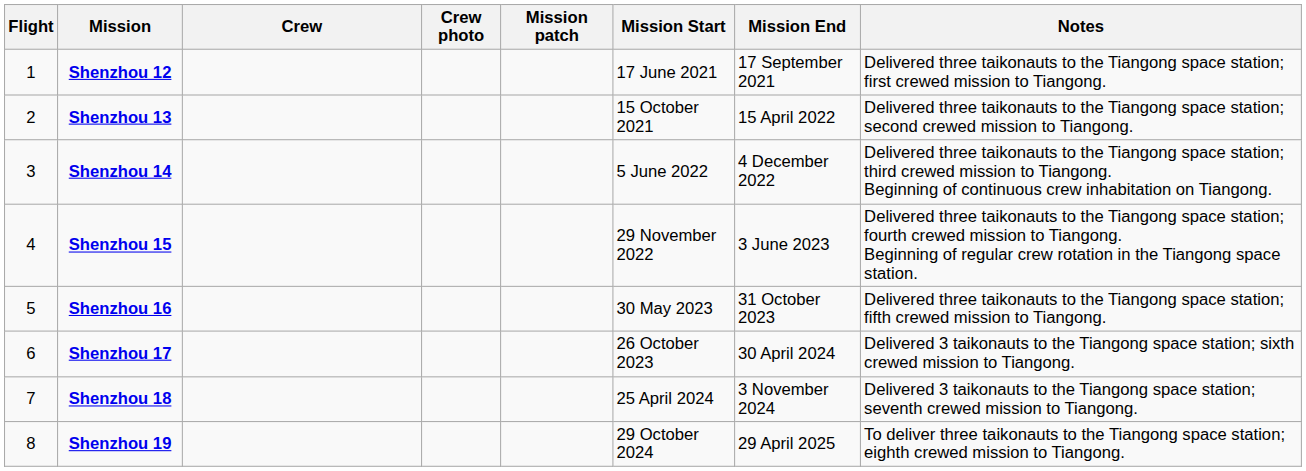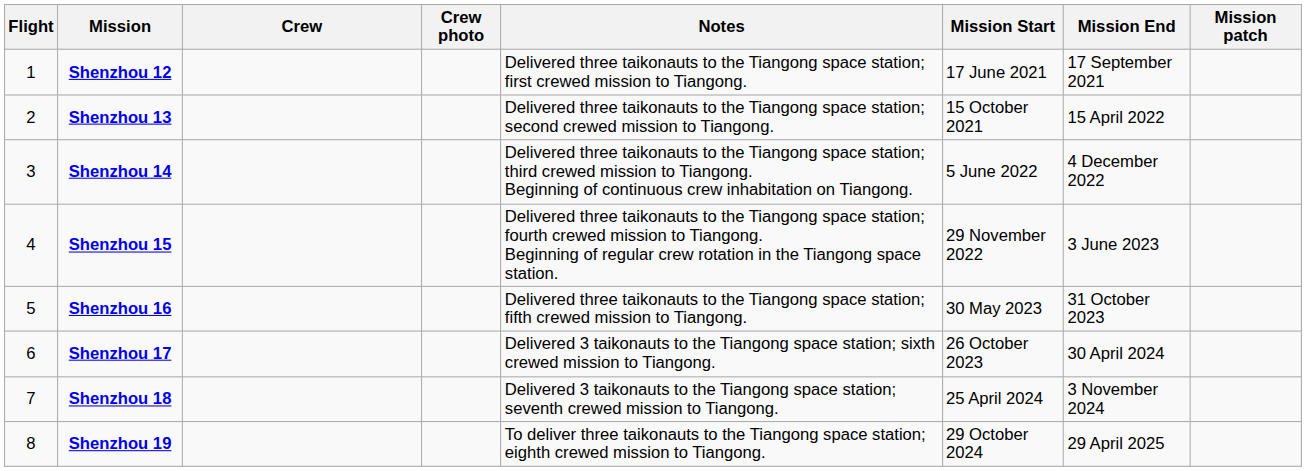 <table class="wikitable sticky-header">
 <tr>
 <th>Flight</th>
 <th style="width:113px;">Mission</th>
 <th style="width:222px;">Crew</th>
 <th>Crew photo</th>
-<th style="width:100px;">Mission patch</th>
+<th>Notes</th>
 <th>Mission Start</th>
 <th>Mission End</th>
-<th>Notes</th>
+<th style="width:100px;">Mission patch</th>
 </tr>
 <tr>
 <td style="text-align:center;">1</td>
 <td style="text-align:center;"><strong><a href='#'>Shenzhou 12</a></strong></td>
 <td></td>
 <td></td>
-<td></td>
+<td>Delivered three taikonauts to the Tiangong space station; first crewed mission to Tiangong.</td>
 <td>17 June 2021</td>
 <td>17 September 2021</td>
-<td>Delivered three taikonauts to the Tiangong space station; first crewed mission to Tiangong.</td>
+<td></td>
 </tr>
 <tr>
 <td style="text-align:center;">2</td>
 <td style="text-align:center;"><strong><a href='#'>Shenzhou 13</a></strong></td>
 <td></td>
 <td></td>
-<td></td>
+<td>Delivered three taikonauts to the Tiangong space station; second crewed mission to Tiangong.</td>
 <td>15 October 2021</td>
 <td>15 April 2022</td>
-<td>Delivered three taikonauts to the Tiangong space station; second crewed mission to Tiangong.</td>
+<td></td>
 </tr>
 <tr>
 <td style="text-align:center;">3</td>
 <td style="text-align:center;"><strong><a href='#'>Shenzhou 14</a></strong></td>
 <td></td>
 <td></td>
-<td></td>
+<td>Delivered three taikonauts to the Tiangong space station; third crewed mission to Tiangong.<br>Beginning of continuous crew inhabitation on Tiangong.</td>
 <td>5 June 2022</td>
 <td>4 December 2022</td>
-<td>Delivered three taikonauts to the Tiangong space station; third crewed mission to Tiangong.<br>Beginning of continuous crew inhabitation on Tiangong.</td>
+<td></td>
 </tr>
 <tr>
 <td style="text-align:center;">4</td>
 <td style="text-align:center;"><strong><a href='#'>Shenzhou 15</a></strong></td>
 <td></td>
 <td></td>
-<td></td>
+<td>Delivered three taikonauts to the Tiangong space station; fourth crewed mission to Tiangong.<br>Beginning of regular crew rotation in the Tiangong space station.</td>
 <td>29 November 2022</td>
 <td>3 June 2023</td>
-<td>Delivered three taikonauts to the Tiangong space station; fourth crewed mission to Tiangong.<br>Beginning of regular crew rotation in the Tiangong space station.</td>
+<td></td>
 </tr>
 <tr>
 <td style="text-align:center;">5</td>
 <td style="text-align:center;"><strong><a href='#'>Shenzhou 16</a></strong></td>
 <td></td>
 <td></td>
-<td></td>
+<td>Delivered three taikonauts to the Tiangong space station; fifth crewed mission to Tiangong.</td>
 <td>30 May 2023</td>
 <td>31 October 2023</td>
-<td>Delivered three taikonauts to the Tiangong space station; fifth crewed mission to Tiangong.</td>
+<td></td>
 </tr>
 <tr>
 <td style="text-align:center;">6</td>
 <td style="text-align:center;"><strong><a href='#'>Shenzhou 17</a></strong></td>
 <td></td>
 <td></td>
-<td></td>
+<td>Delivered 3 taikonauts to the Tiangong space station; sixth crewed mission to Tiangong.</td>
 <td>26 October 2023</td>
 <td>30 April 2024</td>
-<td>Delivered 3 taikonauts to the Tiangong space station; sixth crewed mission to Tiangong.</td>
+<td></td>
 </tr>
 <tr>
 <td style="text-align:center;">7</td>
 <td style="text-align:center;"><strong><a href='#'>Shenzhou 18</a></strong></td>
 <td></td>
 <td></td>
-<td></td>
+<td>Delivered 3 taikonauts to the Tiangong space station; seventh crewed mission to Tiangong.</td>
 <td>25 April 2024</td>
 <td>3 November 2024</td>
-<td>Delivered 3 taikonauts to the Tiangong space station; seventh crewed mission to Tiangong.</td>
+<td></td>
 </tr>
 <tr>
 <td style="text-align:center;">8</td>
 <td style="text-align:center;"><strong><a href='#'>Shenzhou 19</a></strong></td>
 <td></td>
 <td></td>
-<td></td>
+<td>To deliver three taikonauts to the Tiangong space station; eighth crewed mission to Tiangong.</td>
 <td>29 October 2024</td>
 <td>29 April 2025</td>
-<td>To deliver three taikonauts to the Tiangong space station; eighth crewed mission to Tiangong.</td>
+<td></td>
 </tr>
 </table>
